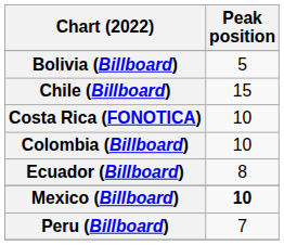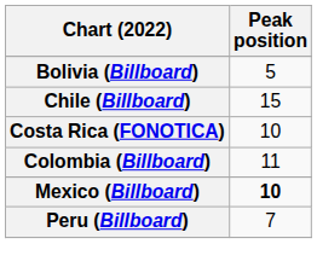 <table class="wikitable sortable plainrowheaders" style="text-align:center">
 <tr>
 <th scope="col">Chart (2022)</th>
 <th scope="col">Peak<br>position</th>
 </tr>
 <tr>
 </tr>
 <tr>
 <th scope="row">Bolivia (<em><a href='#'>Billboard</a></em>)</th>
 <td>5</td>
 </tr>
 <tr>
 <th scope="row">Chile (<em><a href='#'>Billboard</a></em>)</th>
 <td>15</td>
 </tr>
 <tr>
 <th scope="row">Costa Rica (<a href='#'>FONOTICA</a>)</th>
 <td>10</td>
 </tr>
 <tr>
 <th scope="row">Colombia (<em><a href='#'>Billboard</a></em>)</th>
-<td>10</td>
-</tr>
-<tr>
-<th scope="row">Ecuador (<em><a href='#'>Billboard</a></em>)</th>
-<td>8</td>
+<td>11</td>
 </tr>
 <tr>
 </tr>
 <tr>
 <th scope="row">Mexico (<em><a href='#'>Billboard</a></em>)</th>
 <td><strong>10</strong></td>
 </tr>
 <tr>
 <th scope="row">Peru (<em><a href='#'>Billboard</a></em>)</th>
 <td>7</td>
 </tr>
 <tr>
 </tr>
 <tr>
 </tr>
 <tr>
 </tr>
 </table>
